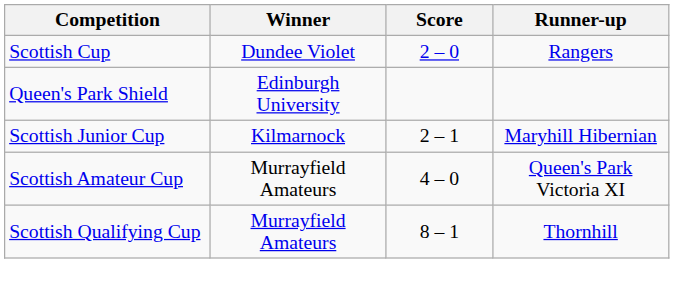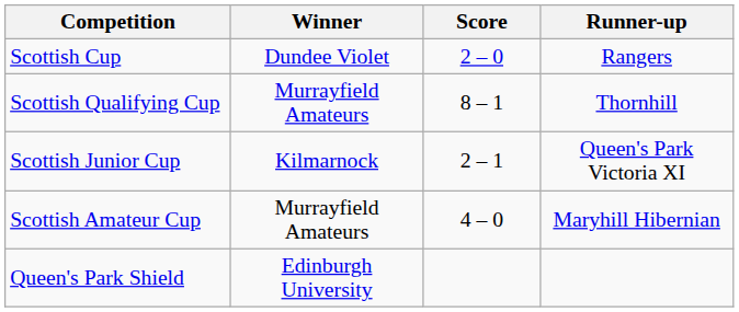 <table class="wikitable" style="text-align: center;">
 <tr>
 <th width=160>Competition</th>
 <th width=135>Winner</th>
 <th width=80>Score</th>
 <th width=135>Runner-up</th>
 </tr>
 <tr>
 <td align=left><a href='#'>Scottish Cup</a></td>
 <td><a href='#'>Dundee Violet</a></td>
 <td><a href='#'>2 – 0</a></td>
 <td><a href='#'>Rangers</a></td>
 </tr>
 <tr>
+<td align=left><a href='#'>Scottish Qualifying Cup</a></td>
+<td><a href='#'>Murrayfield Amateurs</a></td>
+<td>8 – 1</td>
+<td><a href='#'>Thornhill</a></td>
+</tr>
+<tr>
+<td align=left><a href='#'>Scottish Junior Cup</a></td>
+<td><a href='#'>Kilmarnock</a></td>
+<td>2 – 1</td>
+<td><a href='#'>Queen's Park</a> Victoria XI</td>
+</tr>
+<tr>
+<td align=left><a href='#'>Scottish Amateur Cup</a></td>
+<td>Murrayfield Amateurs</td>
+<td>4 – 0</td>
+<td><a href='#'>Maryhill Hibernian</a></td>
+</tr>
+<tr>
 <td align=left><a href='#'>Queen's Park Shield</a></td>
 <td><a href='#'>Edinburgh University</a></td>
 <td></td>
 <td></td>
 </tr>
-<tr>
-<td align=left><a href='#'>Scottish Junior Cup</a></td>
-<td><a href='#'>Kilmarnock</a></td>
-<td>2 – 1</td>
-<td><a href='#'>Maryhill Hibernian</a></td>
-</tr>
-<tr>
-<td align=left><a href='#'>Scottish Amateur Cup</a></td>
-<td>Murrayfield Amateurs</td>
-<td>4 – 0</td>
-<td><a href='#'>Queen's Park</a> Victoria XI</td>
-</tr>
-<tr>
-<td align=left><a href='#'>Scottish Qualifying Cup</a></td>
-<td><a href='#'>Murrayfield Amateurs</a></td>
-<td>8 – 1</td>
-<td><a href='#'>Thornhill</a></td>
-</tr>
 </table>
